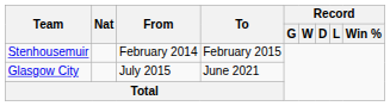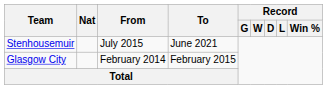 <table class="wikitable" style="text-align: center">
 <tr>
 <th rowspan="2">Team</th>
 <th rowspan="2">Nat</th>
 <th rowspan="2">From</th>
 <th rowspan="2">To</th>
 <th colspan="5">Record</th>
 </tr>
 <tr>
 <th>G</th>
 <th>W</th>
 <th>D</th>
 <th>L</th>
 <th>Win %</th>
 </tr>
 <tr>
 <td align=left><a href='#'>Stenhousemuir</a></td>
 <td></td>
-<td align=left>February 2014</td>
-<td align=left>February 2015<br></td>
+<td align=left>July 2015</td>
+<td align=left>June 2021<br></td>
 </tr>
 <tr>
 <td align=left><a href='#'>Glasgow City</a></td>
 <td></td>
-<td align=left>July 2015</td>
-<td align=left>June 2021<br></td>
+<td align=left>February 2014</td>
+<td align=left>February 2015<br></td>
 </tr>
 <tr>
 <th colspan=4>Total<br></th>
 </tr>
 </table>
